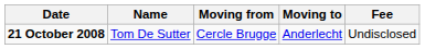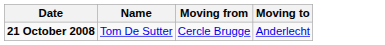 <table class="wikitable sortable">
 <tr>
 <th>Date</th>
 <th>Name</th>
 <th>Moving from</th>
 <th>Moving to</th>
-<th>Fee</th>
 </tr>
 <tr>
 <td><strong>21 October 2008</strong></td>
 <td><a href='#'>Tom De Sutter</a></td>
 <td><a href='#'>Cercle Brugge</a></td>
 <td><a href='#'>Anderlecht</a></td>
-<td>Undisclosed </td>
 </tr>
 </table>
